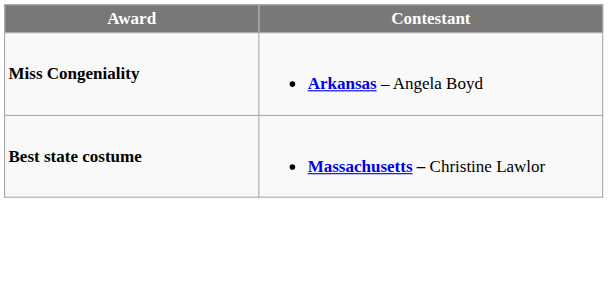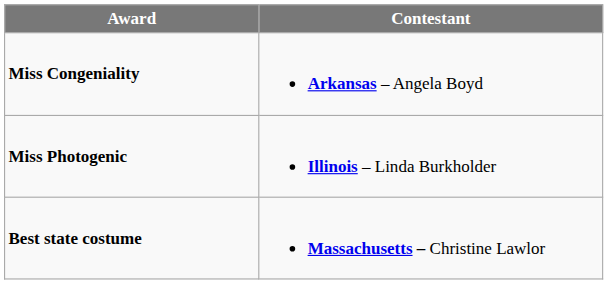 <table class="wikitable sortable" style="font-size: 95%;">
 <tr>
 <th width="220" style="background-color:#787878;color:#FFFFFF;">Award</th>
 <th width="300" style="background-color:#787878;color:#FFFFFF;">Contestant</th>
 </tr>
 <tr>
 <td><strong>Miss Congeniality</strong></td>
 <td><br><ul><li><strong><a href='#'>Arkansas</a></strong> – Angela Boyd</li></ul></td>
 </tr>
 <tr>
+<td><strong>Miss Photogenic</strong></td>
+<td><br><ul><li><strong><a href='#'>Illinois</a></strong> – Linda Burkholder</li></ul></td>
+</tr>
+<tr>
 <td><strong>Best state costume</strong></td>
 <td><br><ul><li><strong><a href='#'>Massachusetts</a> –</strong> Christine Lawlor</li></ul></td>
 </tr>
 </table>
